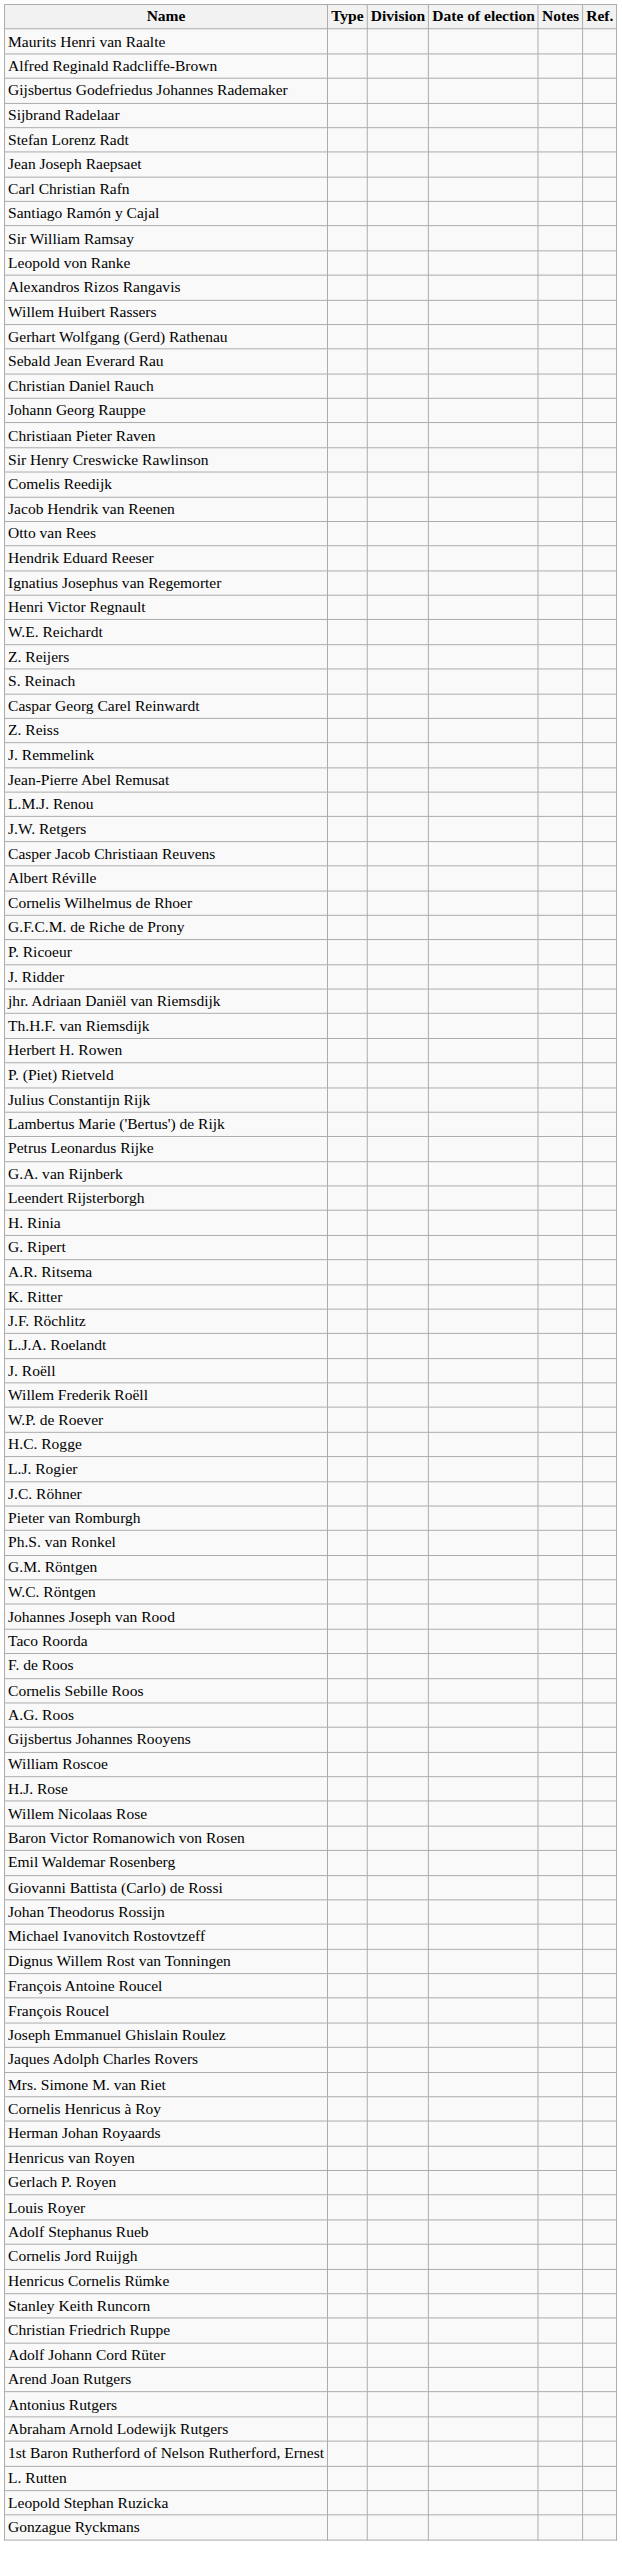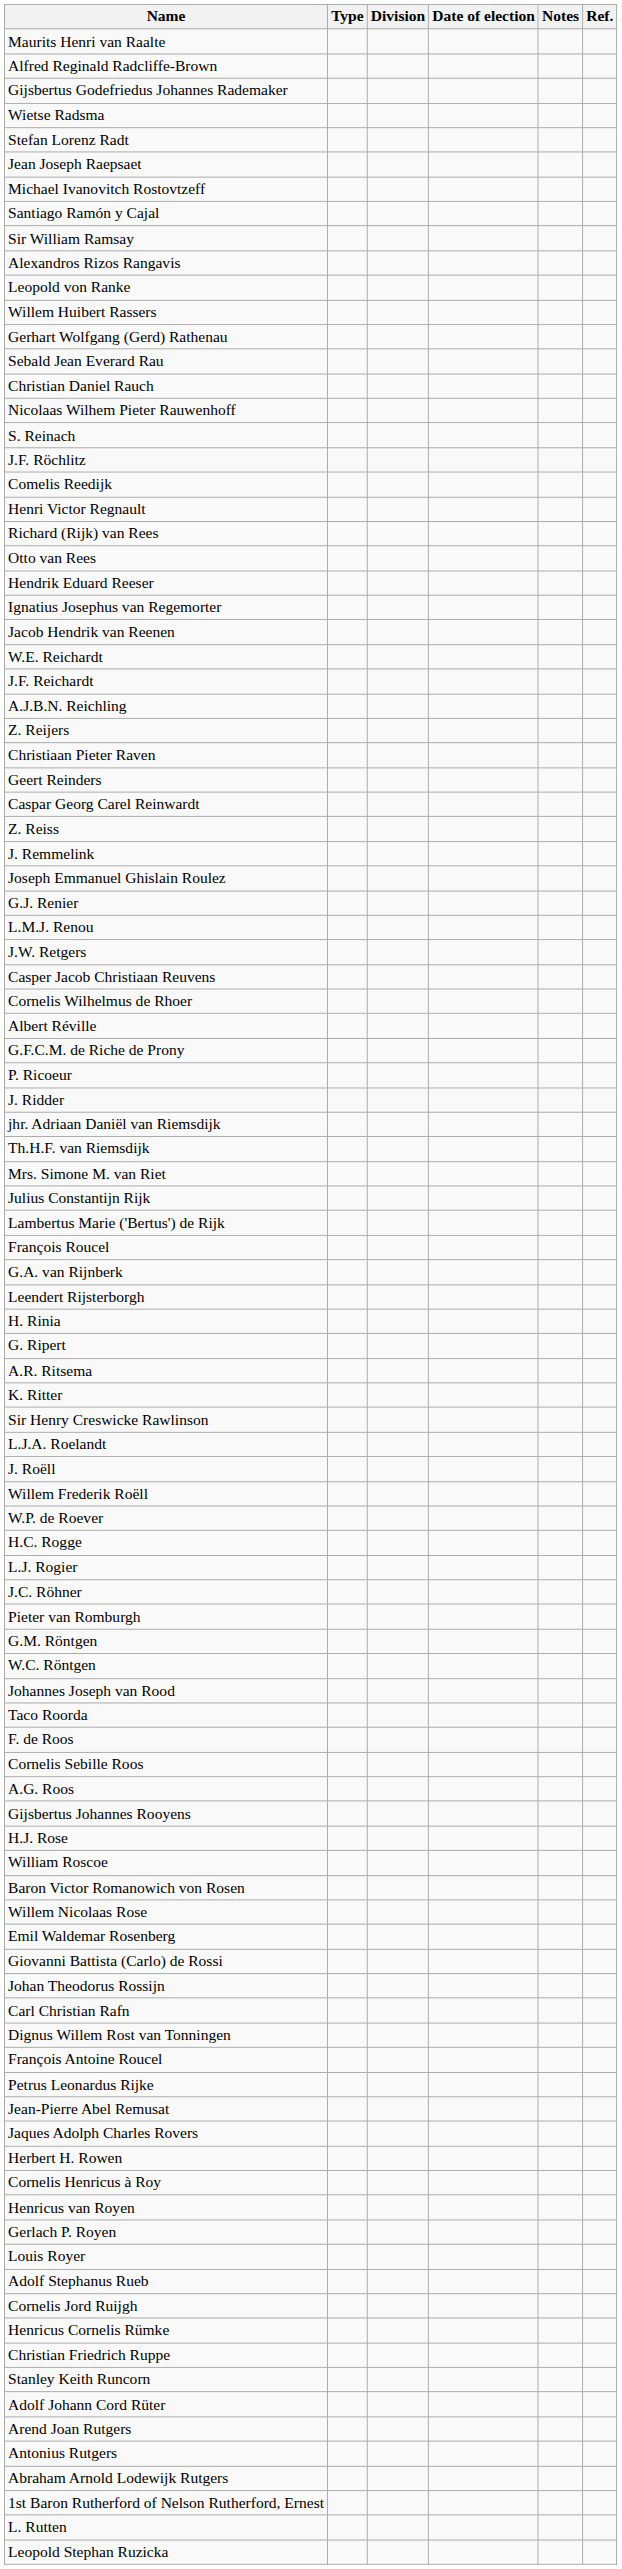 <table class="wikitable">
 <tr>
 <th>Name</th>
 <th>Type</th>
 <th>Division</th>
 <th>Date of election</th>
 <th>Notes</th>
 <th>Ref.</th>
 </tr>
 <tr>
 <td>Maurits Henri van Raalte</td>
 <td></td>
 <td></td>
 <td></td>
 <td></td>
 <td></td>
 </tr>
 <tr>
 <td>Alfred Reginald Radcliffe-Brown</td>
 <td></td>
 <td></td>
 <td></td>
 <td></td>
 <td></td>
 </tr>
 <tr>
 <td>Gijsbertus Godefriedus Johannes Rademaker</td>
 <td></td>
 <td></td>
 <td></td>
 <td></td>
 <td></td>
 </tr>
 <tr>
-<td>Sijbrand Radelaar</td>
+<td>Wietse Radsma</td>
 <td></td>
 <td></td>
 <td></td>
 <td></td>
 <td></td>
 </tr>
 <tr>
 <td>Stefan Lorenz Radt</td>
 <td></td>
 <td></td>
 <td></td>
 <td></td>
 <td></td>
 </tr>
 <tr>
 <td>Jean Joseph Raepsaet</td>
 <td></td>
 <td></td>
 <td></td>
 <td></td>
 <td></td>
 </tr>
 <tr>
-<td>Carl Christian Rafn</td>
+<td>Michael Ivanovitch Rostovtzeff</td>
 <td></td>
 <td></td>
 <td></td>
 <td></td>
 <td></td>
 </tr>
 <tr>
 <td>Santiago Ramón y Cajal</td>
 <td></td>
 <td></td>
 <td></td>
 <td></td>
 <td></td>
 </tr>
 <tr>
 <td>Sir William Ramsay</td>
 <td></td>
 <td></td>
 <td></td>
 <td></td>
 <td></td>
 </tr>
 <tr>
-<td>Leopold von Ranke</td>
+<td>Alexandros Rizos Rangavis</td>
 <td></td>
 <td></td>
 <td></td>
 <td></td>
 <td></td>
 </tr>
 <tr>
-<td>Alexandros Rizos Rangavis</td>
+<td>Leopold von Ranke</td>
 <td></td>
 <td></td>
 <td></td>
 <td></td>
 <td></td>
 </tr>
 <tr>
 <td>Willem Huibert Rassers</td>
 <td></td>
 <td></td>
 <td></td>
 <td></td>
 <td></td>
 </tr>
 <tr>
 <td>Gerhart Wolfgang (Gerd) Rathenau</td>
 <td></td>
 <td></td>
 <td></td>
 <td></td>
 <td></td>
 </tr>
 <tr>
 <td>Sebald Jean Everard Rau</td>
 <td></td>
 <td></td>
 <td></td>
 <td></td>
 <td></td>
 </tr>
 <tr>
 <td>Christian Daniel Rauch</td>
 <td></td>
 <td></td>
 <td></td>
 <td></td>
 <td></td>
 </tr>
 <tr>
-<td>Johann Georg Rauppe</td>
+<td>Nicolaas Wilhem Pieter Rauwenhoff</td>
 <td></td>
 <td></td>
 <td></td>
 <td></td>
 <td></td>
 </tr>
 <tr>
-<td>Christiaan Pieter Raven</td>
+<td>S. Reinach</td>
 <td></td>
 <td></td>
 <td></td>
 <td></td>
 <td></td>
 </tr>
 <tr>
-<td>Sir Henry Creswicke Rawlinson</td>
+<td>J.F. Röchlitz</td>
 <td></td>
 <td></td>
 <td></td>
 <td></td>
 <td></td>
 </tr>
 <tr>
 <td>Comelis Reedijk</td>
 <td></td>
 <td></td>
 <td></td>
 <td></td>
 <td></td>
 </tr>
 <tr>
-<td>Jacob Hendrik van Reenen</td>
+<td>Henri Victor Regnault</td>
+<td></td>
+<td></td>
+<td></td>
+<td></td>
+<td></td>
+</tr>
+<tr>
+<td>Richard (Rijk) van Rees</td>
 <td></td>
 <td></td>
 <td></td>
 <td></td>
 <td></td>
 </tr>
 <tr>
 <td>Otto van Rees</td>
 <td></td>
 <td></td>
 <td></td>
 <td></td>
 <td></td>
 </tr>
 <tr>
 <td>Hendrik Eduard Reeser</td>
 <td></td>
 <td></td>
 <td></td>
 <td></td>
 <td></td>
 </tr>
 <tr>
 <td>Ignatius Josephus van Regemorter</td>
 <td></td>
 <td></td>
 <td></td>
 <td></td>
 <td></td>
 </tr>
 <tr>
-<td>Henri Victor Regnault</td>
+<td>Jacob Hendrik van Reenen</td>
 <td></td>
 <td></td>
 <td></td>
 <td></td>
 <td></td>
 </tr>
 <tr>
 <td>W.E. Reichardt</td>
 <td></td>
 <td></td>
 <td></td>
 <td></td>
 <td></td>
 </tr>
 <tr>
+<td>J.F. Reichardt</td>
+<td></td>
+<td></td>
+<td></td>
+<td></td>
+<td></td>
+</tr>
+<tr>
+<td>A.J.B.N. Reichling</td>
+<td></td>
+<td></td>
+<td></td>
+<td></td>
+<td></td>
+</tr>
+<tr>
 <td>Z. Reijers</td>
 <td></td>
 <td></td>
 <td></td>
 <td></td>
 <td></td>
 </tr>
 <tr>
-<td>S. Reinach</td>
+<td>Christiaan Pieter Raven</td>
+<td></td>
+<td></td>
+<td></td>
+<td></td>
+<td></td>
+</tr>
+<tr>
+<td>Geert Reinders</td>
 <td></td>
 <td></td>
 <td></td>
 <td></td>
 <td></td>
 </tr>
 <tr>
 <td>Caspar Georg Carel Reinwardt</td>
 <td></td>
 <td></td>
 <td></td>
 <td></td>
 <td></td>
 </tr>
 <tr>
 <td>Z. Reiss</td>
 <td></td>
 <td></td>
 <td></td>
 <td></td>
 <td></td>
 </tr>
 <tr>
 <td>J. Remmelink</td>
 <td></td>
 <td></td>
 <td></td>
 <td></td>
 <td></td>
 </tr>
 <tr>
-<td>Jean-Pierre Abel Remusat</td>
+<td>Joseph Emmanuel Ghislain Roulez</td>
+<td></td>
+<td></td>
+<td></td>
+<td></td>
+<td></td>
+</tr>
+<tr>
+<td>G.J. Renier</td>
 <td></td>
 <td></td>
 <td></td>
 <td></td>
 <td></td>
 </tr>
 <tr>
 <td>L.M.J. Renou</td>
 <td></td>
 <td></td>
 <td></td>
 <td></td>
 <td></td>
 </tr>
 <tr>
 <td>J.W. Retgers</td>
 <td></td>
 <td></td>
 <td></td>
 <td></td>
 <td></td>
 </tr>
 <tr>
 <td>Casper Jacob Christiaan Reuvens</td>
 <td></td>
 <td></td>
 <td></td>
 <td></td>
 <td></td>
 </tr>
 <tr>
-<td>Albert Réville</td>
+<td>Cornelis Wilhelmus de Rhoer</td>
 <td></td>
 <td></td>
 <td></td>
 <td></td>
 <td></td>
 </tr>
 <tr>
-<td>Cornelis Wilhelmus de Rhoer</td>
+<td>Albert Réville</td>
 <td></td>
 <td></td>
 <td></td>
 <td></td>
 <td></td>
 </tr>
 <tr>
 <td>G.F.C.M. de Riche de Prony</td>
 <td></td>
 <td></td>
 <td></td>
 <td></td>
 <td></td>
 </tr>
 <tr>
 <td>P. Ricoeur</td>
 <td></td>
 <td></td>
 <td></td>
 <td></td>
 <td></td>
 </tr>
 <tr>
 <td>J. Ridder</td>
 <td></td>
 <td></td>
 <td></td>
 <td></td>
 <td></td>
 </tr>
 <tr>
 <td>jhr. Adriaan Daniël van Riemsdijk</td>
 <td></td>
 <td></td>
 <td></td>
 <td></td>
 <td></td>
 </tr>
 <tr>
 <td>Th.H.F. van Riemsdijk</td>
 <td></td>
 <td></td>
 <td></td>
 <td></td>
 <td></td>
 </tr>
 <tr>
-<td>Herbert H. Rowen</td>
-<td></td>
-<td></td>
-<td></td>
-<td></td>
-<td></td>
-</tr>
-<tr>
-<td>P. (Piet) Rietveld</td>
+<td>Mrs. Simone M. van Riet</td>
 <td></td>
 <td></td>
 <td></td>
 <td></td>
 <td></td>
 </tr>
 <tr>
 <td>Julius Constantijn Rijk</td>
 <td></td>
 <td></td>
 <td></td>
 <td></td>
 <td></td>
 </tr>
 <tr>
 <td>Lambertus Marie ('Bertus') de Rijk</td>
 <td></td>
 <td></td>
 <td></td>
 <td></td>
 <td></td>
 </tr>
 <tr>
-<td>Petrus Leonardus Rijke</td>
+<td>François Roucel</td>
 <td></td>
 <td></td>
 <td></td>
 <td></td>
 <td></td>
 </tr>
 <tr>
 <td>G.A. van Rijnberk</td>
 <td></td>
 <td></td>
 <td></td>
 <td></td>
 <td></td>
 </tr>
 <tr>
 <td>Leendert Rijsterborgh</td>
 <td></td>
 <td></td>
 <td></td>
 <td></td>
 <td></td>
 </tr>
 <tr>
 <td>H. Rinia</td>
 <td></td>
 <td></td>
 <td></td>
 <td></td>
 <td></td>
 </tr>
 <tr>
 <td>G. Ripert</td>
 <td></td>
 <td></td>
 <td></td>
 <td></td>
 <td></td>
 </tr>
 <tr>
 <td>A.R. Ritsema</td>
 <td></td>
 <td></td>
 <td></td>
 <td></td>
 <td></td>
 </tr>
 <tr>
 <td>K. Ritter</td>
 <td></td>
 <td></td>
 <td></td>
 <td></td>
 <td></td>
 </tr>
 <tr>
-<td>J.F. Röchlitz</td>
+<td>Sir Henry Creswicke Rawlinson</td>
 <td></td>
 <td></td>
 <td></td>
 <td></td>
 <td></td>
 </tr>
 <tr>
 <td>L.J.A. Roelandt</td>
 <td></td>
 <td></td>
 <td></td>
 <td></td>
 <td></td>
 </tr>
 <tr>
 <td>J. Roëll</td>
 <td></td>
 <td></td>
 <td></td>
 <td></td>
 <td></td>
 </tr>
 <tr>
 <td>Willem Frederik Roëll</td>
 <td></td>
 <td></td>
 <td></td>
 <td></td>
 <td></td>
 </tr>
 <tr>
 <td>W.P. de Roever</td>
 <td></td>
 <td></td>
 <td></td>
 <td></td>
 <td></td>
 </tr>
 <tr>
 <td>H.C. Rogge</td>
 <td></td>
 <td></td>
 <td></td>
 <td></td>
 <td></td>
 </tr>
 <tr>
 <td>L.J. Rogier</td>
 <td></td>
 <td></td>
 <td></td>
 <td></td>
 <td></td>
 </tr>
 <tr>
 <td>J.C. Röhner</td>
 <td></td>
 <td></td>
 <td></td>
 <td></td>
 <td></td>
 </tr>
 <tr>
 <td>Pieter van Romburgh</td>
 <td></td>
 <td></td>
 <td></td>
 <td></td>
 <td></td>
 </tr>
 <tr>
-<td>Ph.S. van Ronkel</td>
-<td></td>
-<td></td>
-<td></td>
-<td></td>
-<td></td>
-</tr>
-<tr>
 <td>G.M. Röntgen</td>
 <td></td>
 <td></td>
 <td></td>
 <td></td>
 <td></td>
 </tr>
 <tr>
 <td>W.C. Röntgen</td>
 <td></td>
 <td></td>
 <td></td>
 <td></td>
 <td></td>
 </tr>
 <tr>
 <td>Johannes Joseph van Rood</td>
 <td></td>
 <td></td>
 <td></td>
 <td></td>
 <td></td>
 </tr>
 <tr>
 <td>Taco Roorda</td>
 <td></td>
 <td></td>
 <td></td>
 <td></td>
 <td></td>
 </tr>
 <tr>
 <td>F. de Roos</td>
 <td></td>
 <td></td>
 <td></td>
 <td></td>
 <td></td>
 </tr>
 <tr>
 <td>Cornelis Sebille Roos</td>
 <td></td>
 <td></td>
 <td></td>
 <td></td>
 <td></td>
 </tr>
 <tr>
 <td>A.G. Roos</td>
 <td></td>
 <td></td>
 <td></td>
 <td></td>
 <td></td>
 </tr>
 <tr>
 <td>Gijsbertus Johannes Rooyens</td>
 <td></td>
 <td></td>
 <td></td>
 <td></td>
 <td></td>
 </tr>
 <tr>
+<td>H.J. Rose</td>
+<td></td>
+<td></td>
+<td></td>
+<td></td>
+<td></td>
+</tr>
+<tr>
 <td>William Roscoe</td>
 <td></td>
 <td></td>
 <td></td>
 <td></td>
 <td></td>
 </tr>
 <tr>
-<td>H.J. Rose</td>
+<td>Baron Victor Romanowich von Rosen</td>
 <td></td>
 <td></td>
 <td></td>
 <td></td>
 <td></td>
 </tr>
 <tr>
 <td>Willem Nicolaas Rose</td>
-<td></td>
-<td></td>
-<td></td>
-<td></td>
-<td></td>
-</tr>
-<tr>
-<td>Baron Victor Romanowich von Rosen</td>
 <td></td>
 <td></td>
 <td></td>
 <td></td>
 <td></td>
 </tr>
 <tr>
 <td>Emil Waldemar Rosenberg</td>
 <td></td>
 <td></td>
 <td></td>
 <td></td>
 <td></td>
 </tr>
 <tr>
 <td>Giovanni Battista (Carlo) de Rossi</td>
 <td></td>
 <td></td>
 <td></td>
 <td></td>
 <td></td>
 </tr>
 <tr>
 <td>Johan Theodorus Rossijn</td>
 <td></td>
 <td></td>
 <td></td>
 <td></td>
 <td></td>
 </tr>
 <tr>
-<td>Michael Ivanovitch Rostovtzeff</td>
+<td>Carl Christian Rafn</td>
 <td></td>
 <td></td>
 <td></td>
 <td></td>
 <td></td>
 </tr>
 <tr>
 <td>Dignus Willem Rost van Tonningen</td>
 <td></td>
 <td></td>
 <td></td>
 <td></td>
 <td></td>
 </tr>
 <tr>
 <td>François Antoine Roucel</td>
 <td></td>
 <td></td>
 <td></td>
 <td></td>
 <td></td>
 </tr>
 <tr>
-<td>François Roucel</td>
+<td>Petrus Leonardus Rijke</td>
 <td></td>
 <td></td>
 <td></td>
 <td></td>
 <td></td>
 </tr>
 <tr>
-<td>Joseph Emmanuel Ghislain Roulez</td>
+<td>Jean-Pierre Abel Remusat</td>
 <td></td>
 <td></td>
 <td></td>
 <td></td>
 <td></td>
 </tr>
 <tr>
 <td>Jaques Adolph Charles Rovers</td>
 <td></td>
 <td></td>
 <td></td>
 <td></td>
 <td></td>
 </tr>
 <tr>
-<td>Mrs. Simone M. van Riet</td>
+<td>Herbert H. Rowen</td>
 <td></td>
 <td></td>
 <td></td>
 <td></td>
 <td></td>
 </tr>
 <tr>
 <td>Cornelis Henricus à Roy</td>
-<td></td>
-<td></td>
-<td></td>
-<td></td>
-<td></td>
-</tr>
-<tr>
-<td>Herman Johan Royaards</td>
 <td></td>
 <td></td>
 <td></td>
 <td></td>
 <td></td>
 </tr>
 <tr>
 <td>Henricus van Royen</td>
 <td></td>
 <td></td>
 <td></td>
 <td></td>
 <td></td>
 </tr>
 <tr>
 <td>Gerlach P. Royen</td>
 <td></td>
 <td></td>
 <td></td>
 <td></td>
 <td></td>
 </tr>
 <tr>
 <td>Louis Royer</td>
 <td></td>
 <td></td>
 <td></td>
 <td></td>
 <td></td>
 </tr>
 <tr>
 <td>Adolf Stephanus Rueb</td>
 <td></td>
 <td></td>
 <td></td>
 <td></td>
 <td></td>
 </tr>
 <tr>
 <td>Cornelis Jord Ruijgh</td>
 <td></td>
 <td></td>
 <td></td>
 <td></td>
 <td></td>
 </tr>
 <tr>
 <td>Henricus Cornelis Rümke</td>
 <td></td>
 <td></td>
 <td></td>
 <td></td>
 <td></td>
 </tr>
 <tr>
-<td>Stanley Keith Runcorn</td>
+<td>Christian Friedrich Ruppe</td>
 <td></td>
 <td></td>
 <td></td>
 <td></td>
 <td></td>
 </tr>
 <tr>
-<td>Christian Friedrich Ruppe</td>
+<td>Stanley Keith Runcorn</td>
 <td></td>
 <td></td>
 <td></td>
 <td></td>
 <td></td>
 </tr>
 <tr>
 <td>Adolf Johann Cord Rüter</td>
 <td></td>
 <td></td>
 <td></td>
 <td></td>
 <td></td>
 </tr>
 <tr>
 <td>Arend Joan Rutgers</td>
 <td></td>
 <td></td>
 <td></td>
 <td></td>
 <td></td>
 </tr>
 <tr>
 <td>Antonius Rutgers</td>
 <td></td>
 <td></td>
 <td></td>
 <td></td>
 <td></td>
 </tr>
 <tr>
 <td>Abraham Arnold Lodewijk Rutgers</td>
 <td></td>
 <td></td>
 <td></td>
 <td></td>
 <td></td>
 </tr>
 <tr>
 <td>1st Baron Rutherford of Nelson Rutherford, Ernest</td>
 <td></td>
 <td></td>
 <td></td>
 <td></td>
 <td></td>
 </tr>
 <tr>
 <td>L. Rutten</td>
 <td></td>
 <td></td>
 <td></td>
 <td></td>
 <td></td>
 </tr>
 <tr>
 <td>Leopold Stephan Ruzicka</td>
 <td></td>
 <td></td>
 <td></td>
 <td></td>
 <td></td>
 </tr>
-<tr>
-<td>Gonzague Ryckmans</td>
-<td></td>
-<td></td>
-<td></td>
-<td></td>
-<td></td>
-</tr>
 </table>
